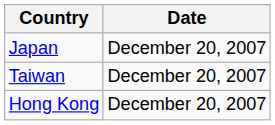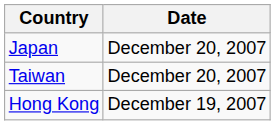 <table class="wikitable">
 <tr>
 <th>Country</th>
 <th>Date</th>
 </tr>
 <tr>
 <td><a href='#'>Japan</a></td>
 <td>December 20, 2007</td>
 </tr>
 <tr>
 <td><a href='#'>Taiwan</a></td>
 <td>December 20, 2007</td>
 </tr>
 <tr>
 <td><a href='#'>Hong Kong</a></td>
-<td>December 20, 2007</td>
+<td>December 19, 2007</td>
 </tr>
 </table>
